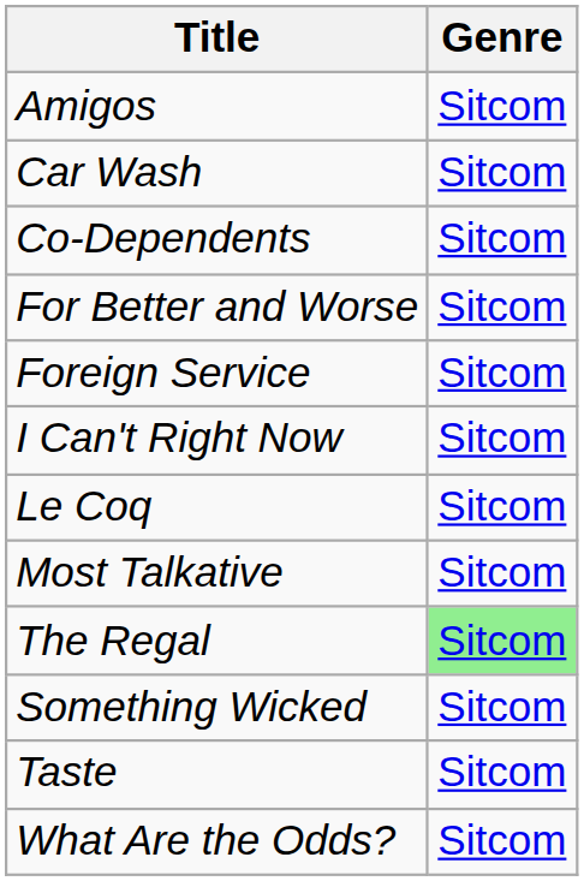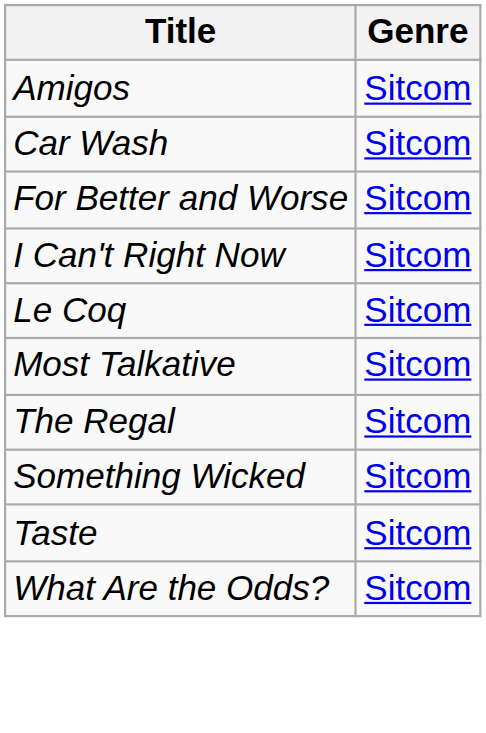 <table class="wikitable sortable">
 <tr>
 <th>Title</th>
 <th>Genre</th>
 </tr>
 <tr>
 <td><em>Amigos</em></td>
 <td><a href='#'>Sitcom</a></td>
 </tr>
 <tr>
 <td><em>Car Wash</em></td>
 <td><a href='#'>Sitcom</a></td>
 </tr>
 <tr>
-<td><em>Co-Dependents</em></td>
-<td><a href='#'>Sitcom</a></td>
-</tr>
-<tr>
 <td><em>For Better and Worse</em></td>
-<td><a href='#'>Sitcom</a></td>
-</tr>
-<tr>
-<td><em>Foreign Service</em></td>
 <td><a href='#'>Sitcom</a></td>
 </tr>
 <tr>
 <td><em>I Can't Right Now</em></td>
 <td><a href='#'>Sitcom</a></td>
 </tr>
 <tr>
 <td><em>Le Coq</em></td>
 <td><a href='#'>Sitcom</a></td>
 </tr>
 <tr>
 <td><em>Most Talkative</em></td>
 <td><a href='#'>Sitcom</a></td>
 </tr>
 <tr>
 <td><em>The Regal</em></td>
-<td style="background: lightgreen;"><a href='#'>Sitcom</a></td>
+<td><a href='#'>Sitcom</a></td>
 </tr>
 <tr>
 <td><em>Something Wicked</em></td>
 <td><a href='#'>Sitcom</a></td>
 </tr>
 <tr>
 <td><em>Taste</em></td>
 <td><a href='#'>Sitcom</a></td>
 </tr>
 <tr>
 <td><em>What Are the Odds?</em></td>
 <td><a href='#'>Sitcom</a></td>
 </tr>
 </table>
